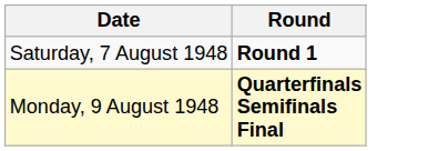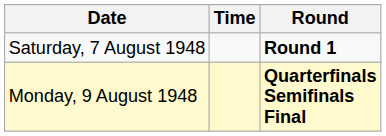 <table class="wikitable">
 <tr>
 <th>Date</th>
+<th>Time</th>
 <th>Round</th>
 </tr>
 <tr>
 <td>Saturday, 7 August 1948</td>
+<td></td>
 <td><strong>Round 1</strong></td>
 </tr>
 <tr style=background:lemonchiffon>
 <td>Monday, 9 August 1948</td>
+<td></td>
 <td><strong>Quarterfinals</strong><br><strong>Semifinals</strong><br><strong>Final</strong></td>
 </tr>
 </table>
